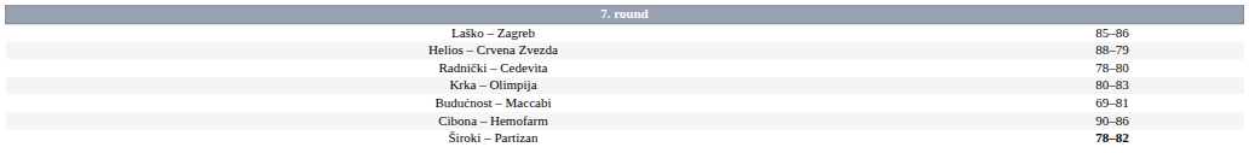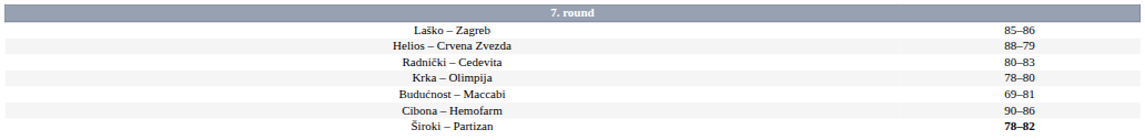 <table border=0 cellspacing=0 cellpadding=1em style="font-size: 85%; border-collapse: collapse;" width=100%>
 <tr>
 <td colspan=5 bgcolor=#98A1B2 style="border:1px solid #7A8392; text-align:center; color:#FFFFFF;"><strong>7. round</strong></td>
 </tr>
 <tr style="text-align:center; background:#FFFFFF">
 <td>Laško – Zagreb</td>
 <td>85–86</td>
 </tr>
 <tr align=center bgcolor=#f5f5f5>
 <td>Helios – Crvena Zvezda</td>
 <td>88–79</td>
 </tr>
 <tr style="text-align:center; background:#FFFFFF">
 <td>Radnički – Cedevita</td>
-<td>78–80</td>
+<td>80–83</td>
 </tr>
 <tr align=center bgcolor=#f5f5f5>
 <td>Krka – Olimpija</td>
-<td>80–83</td>
+<td>78–80</td>
 </tr>
 <tr style="text-align:center; background:#FFFFFF">
 <td>Budućnost – Maccabi</td>
 <td>69–81</td>
 </tr>
 <tr align=center bgcolor=#f5f5f5>
 <td>Cibona – Hemofarm</td>
 <td>90–86</td>
 </tr>
 <tr style="text-align:center; background:#FFFFFF">
 <td>Široki – Partizan</td>
 <td><strong>78–82</strong></td>
 </tr>
 </table>
